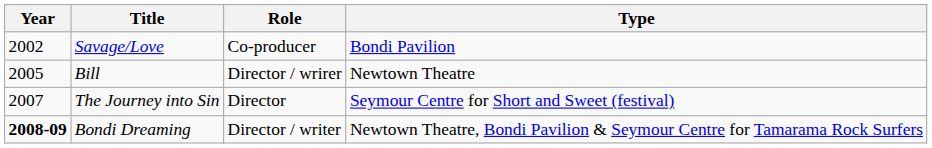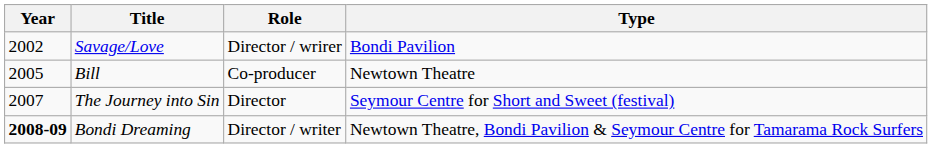 <table class="wikitable">
 <tr>
 <th>Year</th>
 <th>Title</th>
 <th>Role</th>
 <th>Type</th>
 </tr>
 <tr>
 <td>2002</td>
 <td><em><a href='#'>Savage/Love</a></em></td>
-<td>Co-producer</td>
+<td>Director / wrirer</td>
 <td><a href='#'>Bondi Pavilion</a></td>
 </tr>
 <tr>
 <td>2005</td>
 <td><em>Bill</em></td>
-<td>Director / wrirer</td>
+<td>Co-producer</td>
 <td>Newtown Theatre</td>
 </tr>
 <tr>
 <td>2007</td>
 <td><em>The Journey into Sin</em></td>
 <td>Director</td>
 <td><a href='#'>Seymour Centre</a> for <a href='#'>Short and Sweet (festival)</a></td>
 </tr>
 <tr>
 <td><strong>2008-09</strong></td>
 <td><em>Bondi Dreaming</em></td>
 <td>Director / writer</td>
 <td>Newtown Theatre, <a href='#'>Bondi Pavilion</a> & <a href='#'>Seymour Centre</a> for <a href='#'>Tamarama Rock Surfers</a></td>
 </tr>
 </table>
